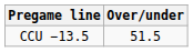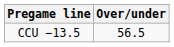 <table class="wikitable">
 <tr align="center">
 <th style=>Pregame line</th>
 <th style=>Over/under</th>
 </tr>
 <tr align="center">
 <td>CCU −13.5</td>
-<td>51.5</td>
+<td>56.5</td>
 </tr>
 </table>
